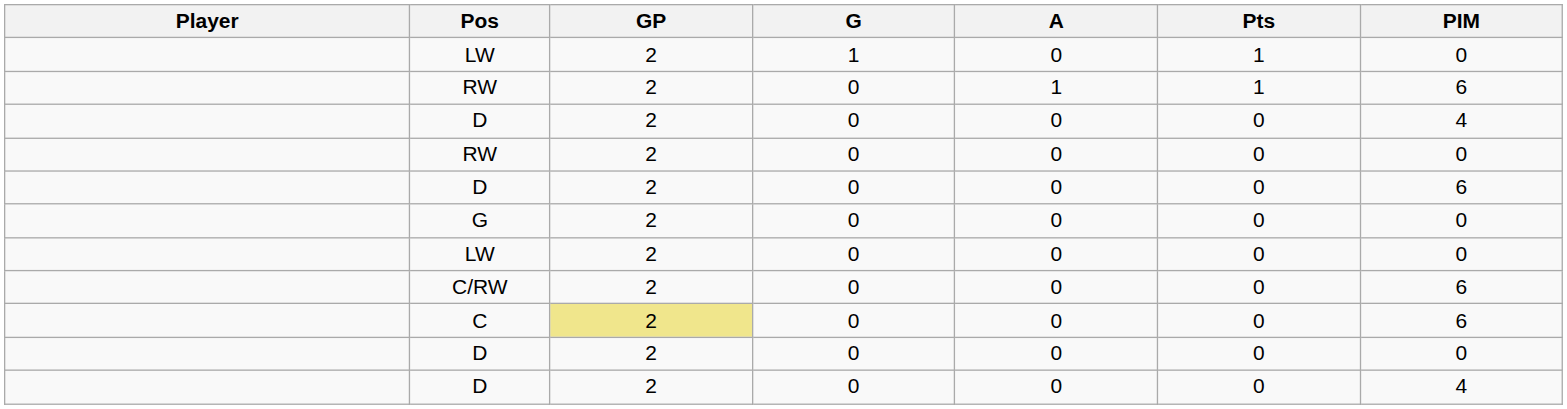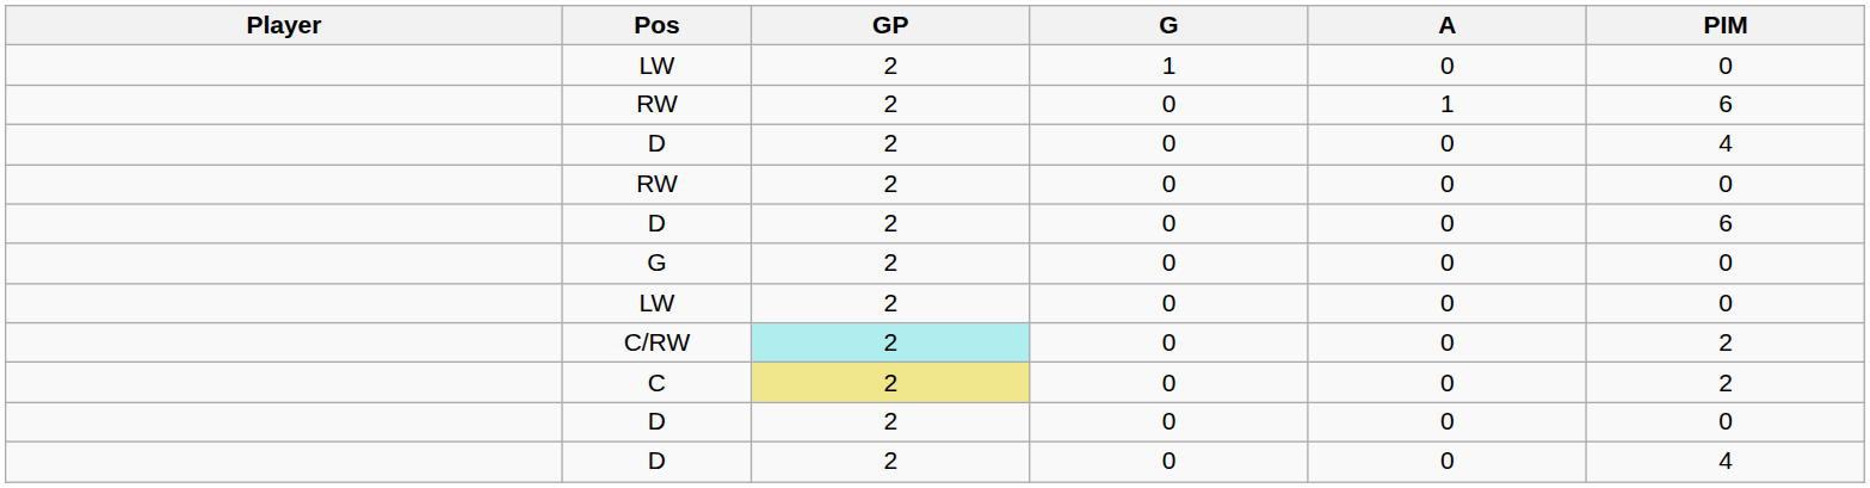 <table class="wikitable sortable" width="60%">
 <tr ALIGN="center">
 <th bgcolor="#DDDDFF" width="10%">Player</th>
 <th bgcolor="#DDDDFF" width="3%" title="Position">Pos</th>
 <th bgcolor="#DDDDFF" width="5%" title="Games played">GP</th>
 <th bgcolor="#DDDDFF" width="5%" title="Goals">G</th>
 <th bgcolor="#DDDDFF" width="5%" title="Assists">A</th>
-<th bgcolor="#DDDDFF" width="5%" title="Points">Pts</th>
 <th bgcolor="#DDDDFF" width="5%" title="Penalties in Minutes">PIM</th>
 </tr>
 <tr align="center">
 <td align="right"></td>
 <td>LW</td>
 <td>2</td>
 <td>1</td>
 <td>0</td>
-<td>1</td>
 <td>0</td>
 </tr>
 <tr align="center">
 <td align="right"></td>
 <td>RW</td>
 <td>2</td>
 <td>0</td>
 <td>1</td>
-<td>1</td>
 <td>6</td>
 </tr>
 <tr align="center">
 <td align="right"></td>
 <td>D</td>
 <td>2</td>
-<td>0</td>
 <td>0</td>
 <td>0</td>
 <td>4</td>
 </tr>
 <tr align="center">
 <td align="right"></td>
 <td>RW</td>
 <td>2</td>
 <td>0</td>
 <td>0</td>
 <td>0</td>
-<td>0</td>
 </tr>
 <tr align="center">
 <td align="right"></td>
 <td>D</td>
 <td>2</td>
-<td>0</td>
 <td>0</td>
 <td>0</td>
 <td>6</td>
 </tr>
 <tr align="center">
 <td align="right"></td>
 <td>G</td>
 <td>2</td>
 <td>0</td>
 <td>0</td>
 <td>0</td>
-<td>0</td>
 </tr>
 <tr align="center">
 <td align="right"></td>
 <td>LW</td>
 <td>2</td>
 <td>0</td>
 <td>0</td>
 <td>0</td>
-<td>0</td>
 </tr>
 <tr align="center">
 <td align="right"></td>
 <td>C/RW</td>
-<td>2</td>
+<td style="background: paleturquoise;">2</td>
 <td>0</td>
 <td>0</td>
-<td>0</td>
-<td>6</td>
+<td>2</td>
 </tr>
 <tr align="center">
 <td align="right"></td>
 <td>C</td>
 <td style="background: khaki;">2</td>
 <td>0</td>
 <td>0</td>
-<td>0</td>
-<td>6</td>
+<td>2</td>
 </tr>
 <tr align="center">
 <td align="right"></td>
 <td>D</td>
 <td>2</td>
-<td>0</td>
 <td>0</td>
 <td>0</td>
 <td>0</td>
 </tr>
 <tr align="center">
 <td align="right"></td>
 <td>D</td>
 <td>2</td>
 <td>0</td>
 <td>0</td>
-<td>0</td>
 <td>4</td>
 </tr>
 </table>
